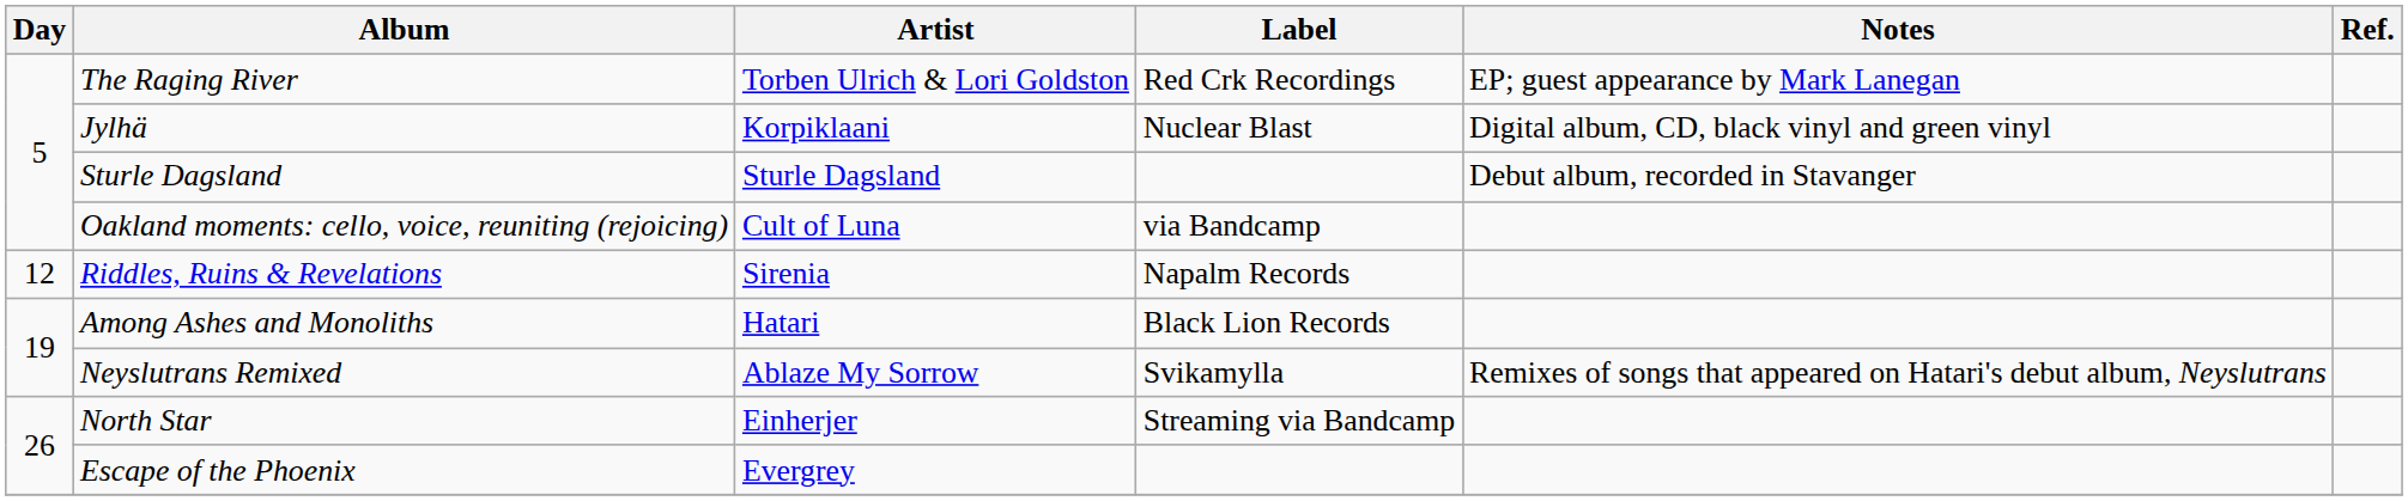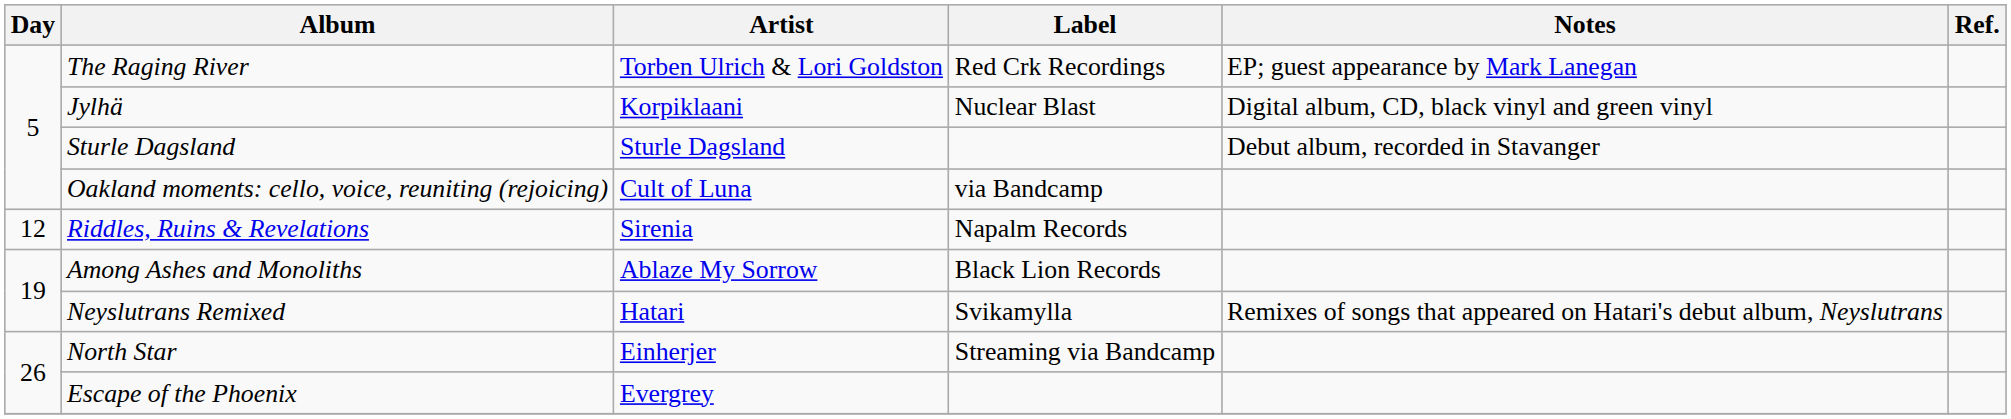 <table class="wikitable">
 <tr>
 <th>Day</th>
 <th>Album</th>
 <th>Artist</th>
 <th>Label</th>
 <th>Notes</th>
 <th>Ref.</th>
 </tr>
 <tr>
 <td rowspan="4" style="text-align:center;">5</td>
 <td><em>The Raging River</em></td>
 <td><a href='#'>Torben Ulrich</a> & <a href='#'>Lori Goldston</a></td>
 <td>Red Crk Recordings</td>
 <td>EP; guest appearance by <a href='#'>Mark Lanegan</a></td>
 <td></td>
 </tr>
 <tr>
 <td><em>Jylhä</em></td>
 <td><a href='#'>Korpiklaani</a></td>
 <td>Nuclear Blast</td>
 <td>Digital album, CD, black vinyl and green vinyl</td>
 <td></td>
 </tr>
 <tr>
 <td><em>Sturle Dagsland</em></td>
 <td><a href='#'>Sturle Dagsland</a></td>
 <td></td>
 <td>Debut album, recorded in Stavanger</td>
 <td></td>
 </tr>
 <tr>
 <td><em>Oakland moments: cello, voice, reuniting (rejoicing)</em></td>
 <td><a href='#'>Cult of Luna</a></td>
 <td>via Bandcamp</td>
 <td></td>
 <td></td>
 </tr>
 <tr>
 <td rowspan="1" style="text-align:center;">12</td>
 <td><em><a href='#'>Riddles, Ruins & Revelations</a></em></td>
 <td><a href='#'>Sirenia</a></td>
 <td>Napalm Records</td>
 <td></td>
 <td></td>
 </tr>
 <tr>
 <td rowspan="2" style="text-align:center;">19</td>
 <td><em>Among Ashes and Monoliths</em></td>
-<td><a href='#'>Hatari</a></td>
+<td><a href='#'>Ablaze My Sorrow</a></td>
 <td>Black Lion Records</td>
 <td></td>
 <td></td>
 </tr>
 <tr>
 <td><em>Neyslutrans Remixed</em></td>
-<td><a href='#'>Ablaze My Sorrow</a></td>
+<td><a href='#'>Hatari</a></td>
 <td>Svikamylla</td>
 <td>Remixes of songs that appeared on Hatari's debut album, <em>Neyslutrans</em></td>
 <td></td>
 </tr>
 <tr>
 <td rowspan="2" style="text-align:center;">26</td>
 <td><em>North Star</em></td>
 <td><a href='#'>Einherjer</a></td>
 <td>Streaming via Bandcamp</td>
 <td></td>
 <td></td>
 </tr>
 <tr>
 <td><em>Escape of the Phoenix</em></td>
 <td><a href='#'>Evergrey</a></td>
 <td></td>
 <td></td>
 <td></td>
 </tr>
 <tr>
 </tr>
 </table>
